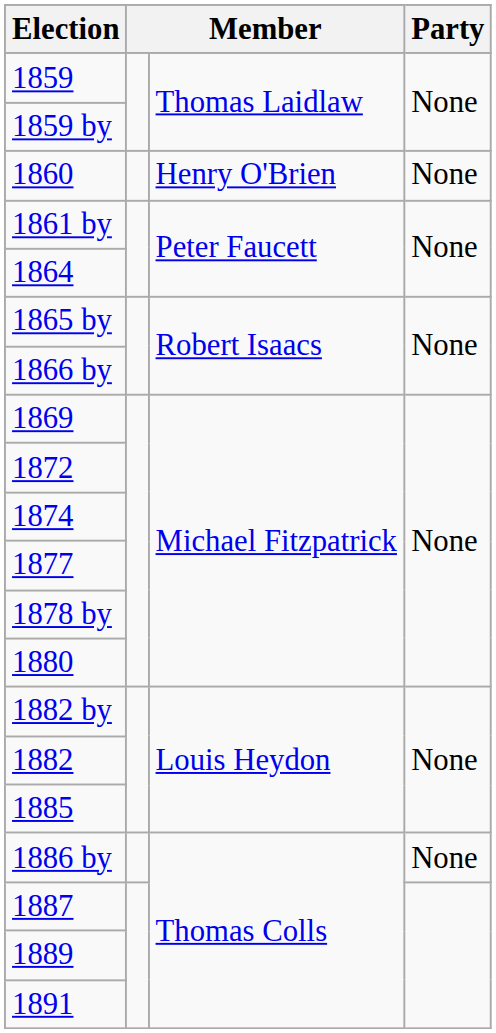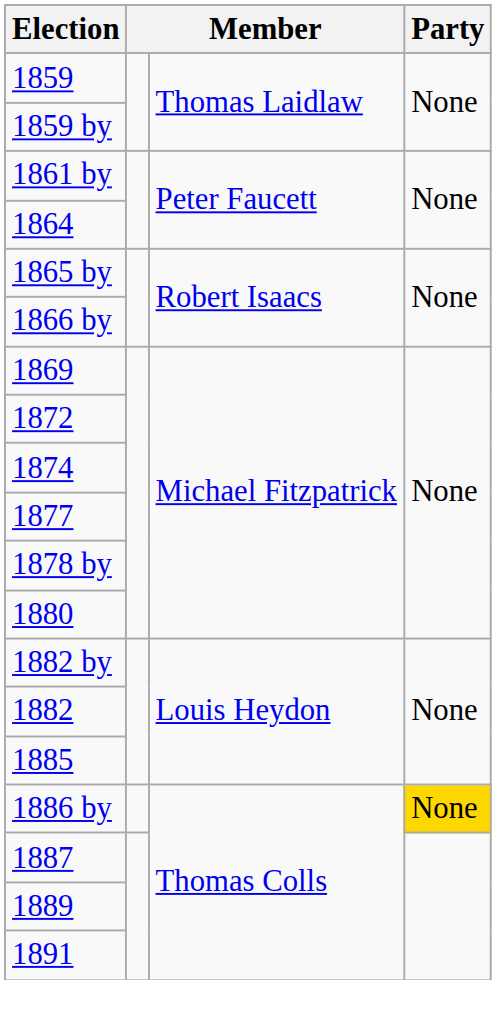 <table class="wikitable">
 <tr>
 <th>Election</th>
 <th colspan="2">Member</th>
 <th>Party</th>
 </tr>
 <tr>
 <td><a href='#'>1859</a></td>
 <td rowspan="2" > </td>
 <td rowspan="2"><a href='#'>Thomas Laidlaw</a></td>
 <td rowspan="2">None</td>
 </tr>
 <tr>
 <td><a href='#'>1859 by</a></td>
-</tr>
-<tr>
-<td><a href='#'>1860</a></td>
-<td> </td>
-<td><a href='#'>Henry O'Brien</a></td>
-<td>None</td>
 </tr>
 <tr>
 <td><a href='#'>1861 by</a></td>
 <td rowspan="2" > </td>
 <td rowspan="2"><a href='#'>Peter Faucett</a></td>
 <td rowspan="2">None</td>
 </tr>
 <tr>
 <td><a href='#'>1864</a></td>
 </tr>
 <tr>
 <td><a href='#'>1865 by</a></td>
 <td rowspan="2" > </td>
 <td rowspan="2"><a href='#'>Robert Isaacs</a></td>
 <td rowspan="2">None</td>
 </tr>
 <tr>
 <td><a href='#'>1866 by</a></td>
 </tr>
 <tr>
 <td><a href='#'>1869</a></td>
 <td rowspan="6" > </td>
 <td rowspan="6"><a href='#'>Michael Fitzpatrick</a></td>
 <td rowspan="6">None</td>
 </tr>
 <tr>
 <td><a href='#'>1872</a></td>
 </tr>
 <tr>
 <td><a href='#'>1874</a></td>
 </tr>
 <tr>
 <td><a href='#'>1877</a></td>
 </tr>
 <tr>
 <td><a href='#'>1878 by</a></td>
 </tr>
 <tr>
 <td><a href='#'>1880</a></td>
 </tr>
 <tr>
 <td><a href='#'>1882 by</a></td>
 <td rowspan="3" > </td>
 <td rowspan="3"><a href='#'>Louis Heydon</a></td>
 <td rowspan="3">None</td>
 </tr>
 <tr>
 <td><a href='#'>1882</a></td>
 </tr>
 <tr>
 <td><a href='#'>1885</a></td>
 </tr>
 <tr>
 <td><a href='#'>1886 by</a></td>
 <td> </td>
 <td rowspan="4"><a href='#'>Thomas Colls</a></td>
-<td>None</td>
+<td style="background: gold;">None</td>
 </tr>
 <tr>
 <td><a href='#'>1887</a></td>
 <td rowspan="3" > </td>
 <td rowspan="3"></td>
 </tr>
 <tr>
 <td><a href='#'>1889</a></td>
 </tr>
 <tr>
 <td><a href='#'>1891</a></td>
 </tr>
 </table>
